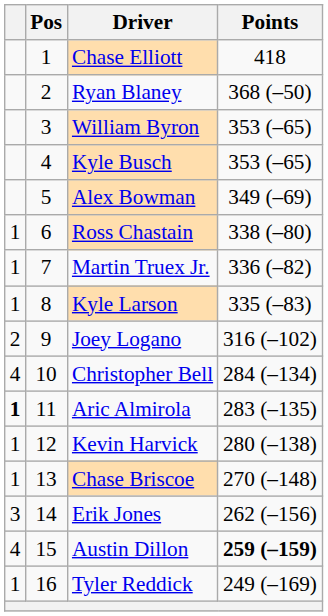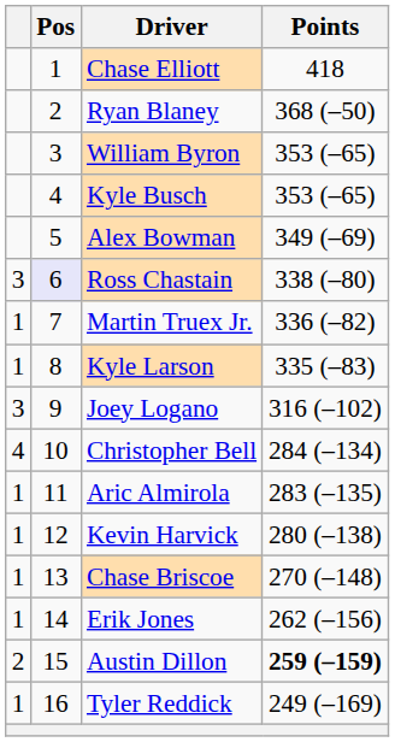 <table class="wikitable" style="font-size: 95%">
 <tr>
 <th></th>
 <th>Pos</th>
 <th>Driver</th>
 <th>Points</th>
 </tr>
 <tr>
 <td align="left"></td>
 <td style="text-align:center;">1</td>
 <td style="background:#FFDEAD;"><a href='#'>Chase Elliott</a></td>
 <td style="text-align:center;">418</td>
 </tr>
 <tr>
 <td align="left"></td>
 <td style="text-align:center;">2</td>
 <td><a href='#'>Ryan Blaney</a></td>
 <td style="text-align:center;">368 (–50)</td>
 </tr>
 <tr>
 <td align="left"></td>
 <td style="text-align:center;">3</td>
 <td style="background:#FFDEAD;"><a href='#'>William Byron</a></td>
 <td style="text-align:center;">353 (–65)</td>
 </tr>
 <tr>
 <td align="left"></td>
 <td style="text-align:center;">4</td>
 <td style="background:#FFDEAD;"><a href='#'>Kyle Busch</a></td>
 <td style="text-align:center;">353 (–65)</td>
 </tr>
 <tr>
 <td align="left"></td>
 <td style="text-align:center;">5</td>
 <td style="background:#FFDEAD;"><a href='#'>Alex Bowman</a></td>
 <td style="text-align:center;">349 (–69)</td>
 </tr>
 <tr>
-<td align="left"> 1</td>
-<td style="text-align:center;">6</td>
+<td align="left"> 3</td>
+<td style="background: lavender; text-align:center;">6</td>
 <td style="background:#FFDEAD;"><a href='#'>Ross Chastain</a></td>
 <td style="text-align:center;">338 (–80)</td>
 </tr>
 <tr>
 <td align="left"> 1</td>
 <td style="text-align:center;">7</td>
 <td><a href='#'>Martin Truex Jr.</a></td>
 <td style="text-align:center;">336 (–82)</td>
 </tr>
 <tr>
 <td align="left"> 1</td>
 <td style="text-align:center;">8</td>
 <td style="background:#FFDEAD;"><a href='#'>Kyle Larson</a></td>
 <td style="text-align:center;">335 (–83)</td>
 </tr>
 <tr>
-<td align="left"> 2</td>
+<td align="left"> 3</td>
 <td style="text-align:center;">9</td>
 <td><a href='#'>Joey Logano</a></td>
 <td style="text-align:center;">316 (–102)</td>
 </tr>
 <tr>
 <td align="left"> 4</td>
 <td style="text-align:center;">10</td>
 <td><a href='#'>Christopher Bell</a></td>
 <td style="text-align:center;">284 (–134)</td>
 </tr>
 <tr>
-<td align="left"><strong> 1</strong></td>
+<td align="left"> 1</td>
 <td style="text-align:center;">11</td>
 <td><a href='#'>Aric Almirola</a></td>
 <td style="text-align:center;">283 (–135)</td>
 </tr>
 <tr>
 <td align="left"> 1</td>
 <td style="text-align:center;">12</td>
 <td><a href='#'>Kevin Harvick</a></td>
 <td style="text-align:center;">280 (–138)</td>
 </tr>
 <tr>
 <td align="left"> 1</td>
 <td style="text-align:center;">13</td>
 <td style="background:#FFDEAD;"><a href='#'>Chase Briscoe</a></td>
 <td style="text-align:center;">270 (–148)</td>
 </tr>
 <tr>
-<td align="left"> 3</td>
+<td align="left"> 1</td>
 <td style="text-align:center;">14</td>
 <td><a href='#'>Erik Jones</a></td>
 <td style="text-align:center;">262 (–156)</td>
 </tr>
 <tr>
-<td align="left"> 4</td>
+<td align="left"> 2</td>
 <td style="text-align:center;">15</td>
 <td><a href='#'>Austin Dillon</a></td>
 <td style="text-align:center;"><strong>259 (–159)</strong></td>
 </tr>
 <tr>
 <td align="left"> 1</td>
 <td style="text-align:center;">16</td>
 <td><a href='#'>Tyler Reddick</a></td>
 <td style="text-align:center;">249 (–169)</td>
 </tr>
 <tr class="sortbottom">
 <th colspan="9"></th>
 </tr>
 </table>
